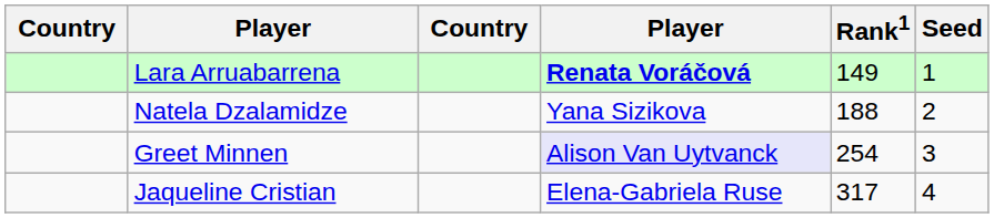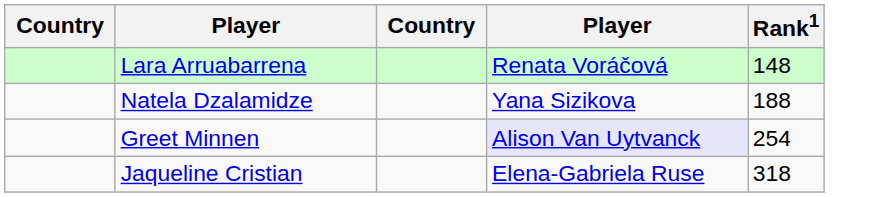 <table class="sortable wikitable">
 <tr>
 <th width="70">Country</th>
 <th width="175">Player</th>
 <th width="70">Country</th>
 <th width="175">Player</th>
 <th>Rank<sup>1</sup></th>
-<th>Seed</th>
 </tr>
 <tr bgcolor=#cfc>
 <td></td>
 <td><a href='#'>Lara Arruabarrena</a></td>
 <td></td>
-<td><strong><a href='#'>Renata Voráčová</a></strong></td>
-<td>149</td>
-<td>1</td>
+<td><a href='#'>Renata Voráčová</a></td>
+<td>148</td>
 </tr>
 <tr>
 <td></td>
 <td><a href='#'>Natela Dzalamidze</a></td>
 <td></td>
 <td><a href='#'>Yana Sizikova</a></td>
 <td>188</td>
-<td>2</td>
 </tr>
 <tr>
 <td></td>
 <td><a href='#'>Greet Minnen</a></td>
 <td></td>
 <td style="background: lavender;"><a href='#'>Alison Van Uytvanck</a></td>
 <td>254</td>
-<td>3</td>
 </tr>
 <tr>
 <td></td>
 <td><a href='#'>Jaqueline Cristian</a></td>
 <td></td>
 <td><a href='#'>Elena-Gabriela Ruse</a></td>
-<td>317</td>
-<td>4</td>
+<td>318</td>
 </tr>
 </table>
